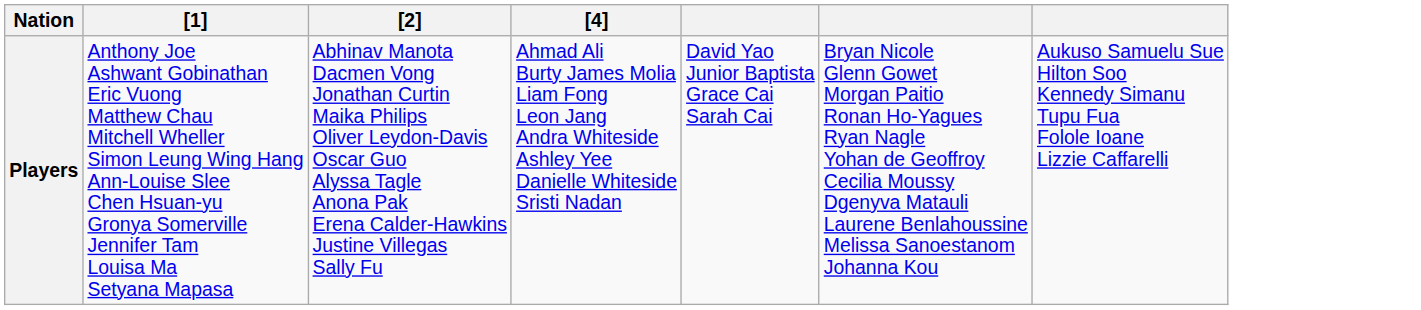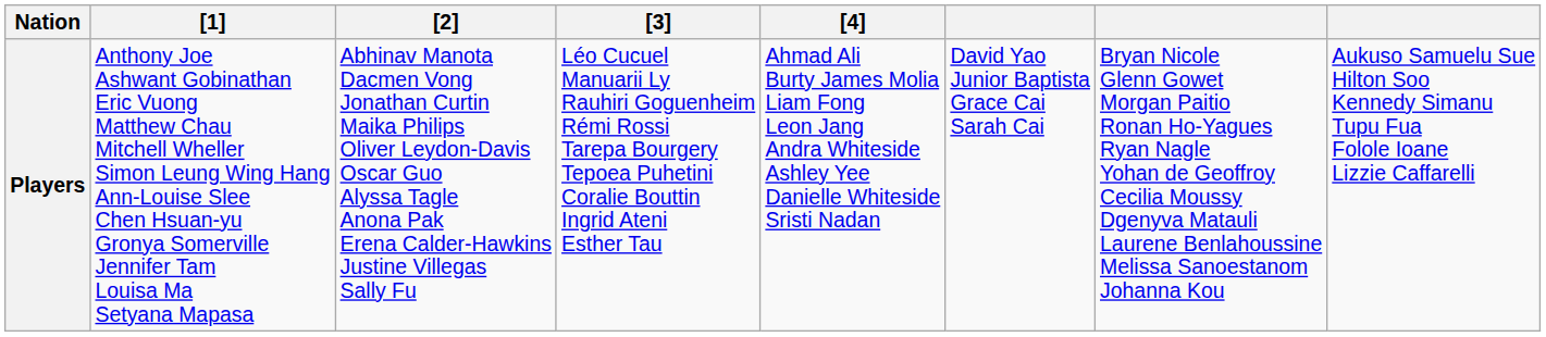 <table class="wikitable" style="font-size:90%; text-align:left">
 <tr>
 <th>Nation</th>
 <th> [1]</th>
 <th> [2]</th>
+<th> [3]</th>
 <th> [4]</th>
 <th></th>
 <th></th>
 <th></th>
 </tr>
 <tr>
 <th>Players</th>
 <td valign=top><a href='#'>Anthony Joe</a><br><a href='#'>Ashwant Gobinathan</a><br><a href='#'>Eric Vuong</a><br><a href='#'>Matthew Chau</a><br><a href='#'>Mitchell Wheller</a><br><a href='#'>Simon Leung Wing Hang</a><br><a href='#'>Ann-Louise Slee</a><br><a href='#'>Chen Hsuan-yu</a><br><a href='#'>Gronya Somerville</a><br><a href='#'>Jennifer Tam</a><br><a href='#'>Louisa Ma</a><br><a href='#'>Setyana Mapasa</a></td>
 <td valign=top><a href='#'>Abhinav Manota</a><br><a href='#'>Dacmen Vong</a><br><a href='#'>Jonathan Curtin</a><br><a href='#'>Maika Philips</a><br><a href='#'>Oliver Leydon-Davis</a><br><a href='#'>Oscar Guo</a><br><a href='#'>Alyssa Tagle</a><br><a href='#'>Anona Pak</a><br><a href='#'>Erena Calder-Hawkins</a><br><a href='#'>Justine Villegas</a><br><a href='#'>Sally Fu</a></td>
+<td valign=top><a href='#'>Léo Cucuel</a><br><a href='#'>Manuarii Ly</a><br><a href='#'>Rauhiri Goguenheim</a><br><a href='#'>Rémi Rossi</a><br><a href='#'>Tarepa Bourgery</a><br><a href='#'>Tepoea Puhetini</a><br><a href='#'>Coralie Bouttin</a><br><a href='#'>Ingrid Ateni</a><br><a href='#'>Esther Tau</a></td>
 <td valign=top><a href='#'>Ahmad Ali</a><br><a href='#'>Burty James Molia</a><br><a href='#'>Liam Fong</a><br><a href='#'>Leon Jang</a><br><a href='#'>Andra Whiteside</a><br><a href='#'>Ashley Yee</a><br><a href='#'>Danielle Whiteside</a><br><a href='#'>Sristi Nadan</a></td>
 <td valign=top><a href='#'>David Yao</a><br><a href='#'>Junior Baptista</a><br><a href='#'>Grace Cai</a><br><a href='#'>Sarah Cai</a></td>
 <td valign=top><a href='#'>Bryan Nicole</a><br><a href='#'>Glenn Gowet</a><br><a href='#'>Morgan Paitio</a><br><a href='#'>Ronan Ho-Yagues</a><br><a href='#'>Ryan Nagle</a><br><a href='#'>Yohan de Geoffroy</a><br><a href='#'>Cecilia Moussy</a><br><a href='#'>Dgenyva Matauli</a><br><a href='#'>Laurene Benlahoussine</a><br><a href='#'>Melissa Sanoestanom</a><br><a href='#'>Johanna Kou</a></td>
 <td valign=top><a href='#'>Aukuso Samuelu Sue</a><br><a href='#'>Hilton Soo</a><br><a href='#'>Kennedy Simanu</a><br><a href='#'>Tupu Fua</a><br><a href='#'>Folole Ioane</a><br><a href='#'>Lizzie Caffarelli</a></td>
 </tr>
 </table>
